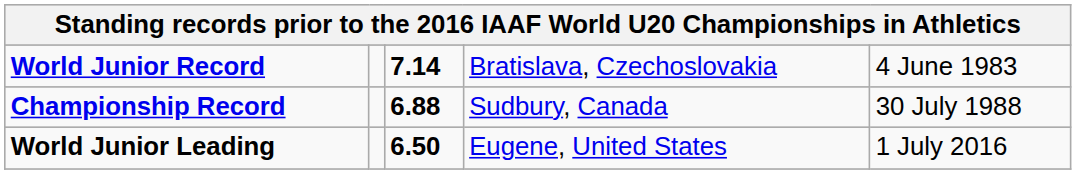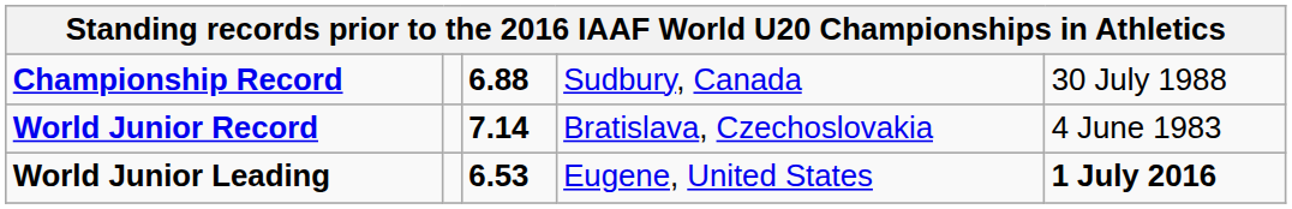 <table class="wikitable" width=75%>
 <tr>
 <th colspan="5">Standing records prior to the 2016 IAAF World U20 Championships in Athletics</th>
+</tr>
+<tr>
+<td><strong><a href='#'>Championship Record</a></strong></td>
+<td></td>
+<td><strong>6.88</strong></td>
+<td><a href='#'>Sudbury</a>, <a href='#'>Canada</a></td>
+<td>30 July 1988</td>
 </tr>
 <tr>
 <td><strong><a href='#'>World Junior Record</a></strong></td>
 <td></td>
 <td><strong>7.14</strong></td>
 <td><a href='#'>Bratislava</a>, <a href='#'>Czechoslovakia</a></td>
 <td>4 June 1983</td>
 </tr>
 <tr>
-<td><strong><a href='#'>Championship Record</a></strong></td>
-<td></td>
-<td><strong>6.88</strong></td>
-<td><a href='#'>Sudbury</a>, <a href='#'>Canada</a></td>
-<td>30 July 1988</td>
-</tr>
-<tr>
 <td><strong>World Junior Leading</strong></td>
 <td></td>
-<td><strong>6.50</strong></td>
+<td><strong>6.53</strong></td>
 <td><a href='#'>Eugene</a>, <a href='#'>United States</a></td>
-<td>1 July 2016</td>
+<td><strong>1 July 2016</strong></td>
 </tr>
 </table>
